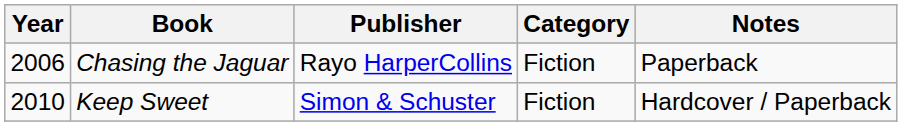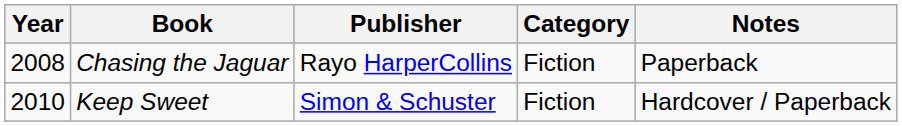 <table class="wikitable sortable">
 <tr>
 <th>Year</th>
 <th>Book</th>
 <th>Publisher</th>
 <th>Category</th>
 <th class=unsortable>Notes</th>
 </tr>
 <tr>
-<td>2006</td>
+<td>2008</td>
 <td><em>Chasing the Jaguar</em></td>
 <td>Rayo <a href='#'>HarperCollins</a></td>
 <td>Fiction</td>
 <td>Paperback</td>
 </tr>
 <tr>
 <td>2010</td>
 <td><em>Keep Sweet</em></td>
 <td><a href='#'>Simon & Schuster</a></td>
 <td>Fiction</td>
 <td>Hardcover / Paperback</td>
 </tr>
 </table>
